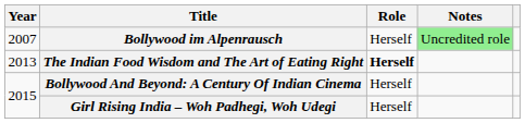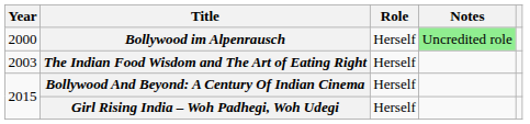 <table class="wikitable sortable plainrowheaders" style="text-align: margin;">
 <tr>
 <th scope="col">Year</th>
 <th scope="col">Title</th>
 <th scope="col">Role</th>
 <th scope="col">Notes</th>
 <th scope="col" class="unsortable"></th>
 </tr>
 <tr>
-<td>2007</td>
+<td>2000</td>
 <th scope="row"><em>Bollywood im Alpenrausch</em></th>
 <td>Herself</td>
 <td style="background: lightgreen;">Uncredited role</td>
 <td style="text-align: center;"></td>
 </tr>
 <tr>
-<td>2013</td>
+<td>2003</td>
 <th scope="row"><em>The Indian Food Wisdom and The Art of Eating Right</em></th>
-<td><strong>Herself</strong></td>
+<td>Herself</td>
 <td></td>
 <td style="text-align: center;"></td>
 </tr>
 <tr>
 <td rowspan=2>2015</td>
 <th scope="row"><em>Bollywood And Beyond: A Century Of Indian Cinema</em></th>
 <td>Herself</td>
 <td></td>
 <td style="text-align: center;"></td>
 </tr>
 <tr>
 <th scope="row"><em>Girl Rising India – Woh Padhegi, Woh Udegi</em></th>
 <td>Herself</td>
 <td></td>
 <td></td>
 </tr>
 </table>
